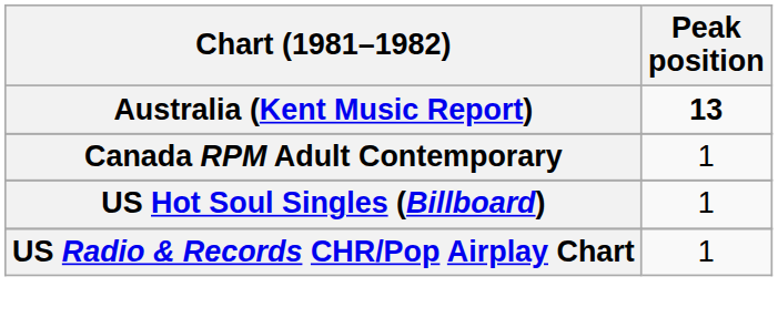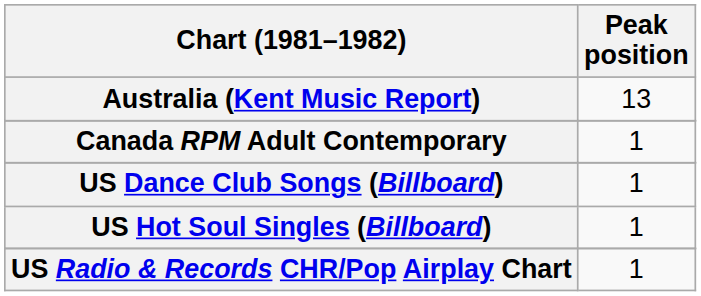 <table class="wikitable sortable plainrowheaders" style="text-align:center">
 <tr>
 <th>Chart (1981–1982)</th>
 <th>Peak<br>position</th>
 </tr>
 <tr>
 <th scope="row">Australia (<a href='#'>Kent Music Report</a>)</th>
-<td style="text-align:center;"><strong>13</strong></td>
+<td style="text-align:center;">13</td>
 </tr>
 <tr>
 </tr>
 <tr>
 <th scope="row">Canada <em>RPM</em> Adult Contemporary</th>
 <td style="text-align:center;">1</td>
 </tr>
 <tr>
 </tr>
 <tr>
 </tr>
 <tr>
 </tr>
 <tr>
 </tr>
 <tr>
 </tr>
 <tr>
 </tr>
 <tr>
 </tr>
 <tr>
 </tr>
 <tr>
+<th scope="row">US <a href='#'>Dance Club Songs</a> (<a href='#'><em>Billboard</em></a>)</th>
+<td style="text-align:center;">1</td>
+</tr>
+<tr>
 <th scope="row">US <a href='#'>Hot Soul Singles</a> (<a href='#'><em>Billboard</em></a>)</th>
 <td style="text-align:center;">1</td>
 </tr>
 <tr>
 </tr>
 <tr>
 <th scope="row">US <em><a href='#'>Radio & Records</a></em> <a href='#'>CHR/Pop</a> <a href='#'>Airplay</a> Chart</th>
 <td align="center">1</td>
 </tr>
 </table>
